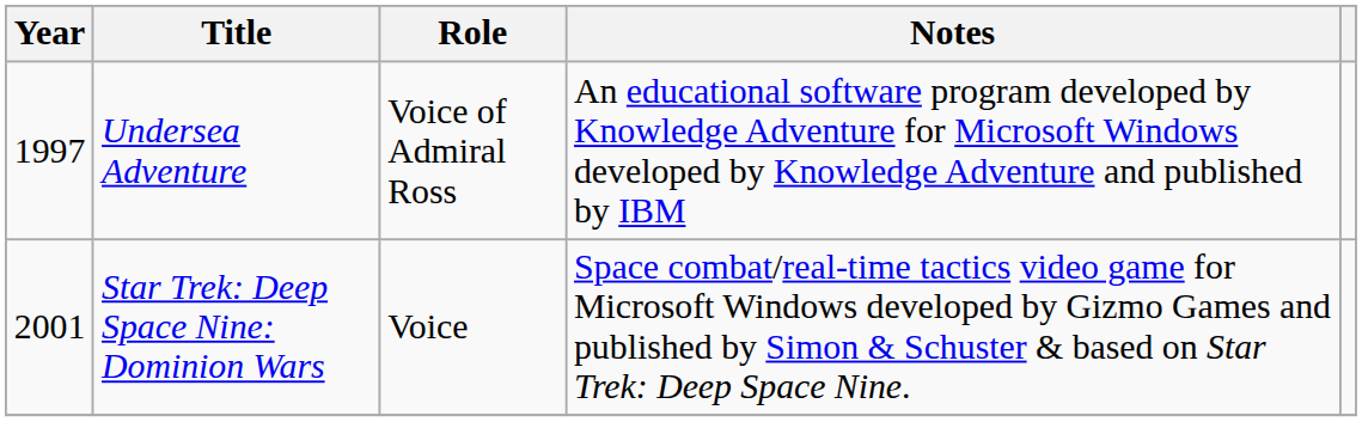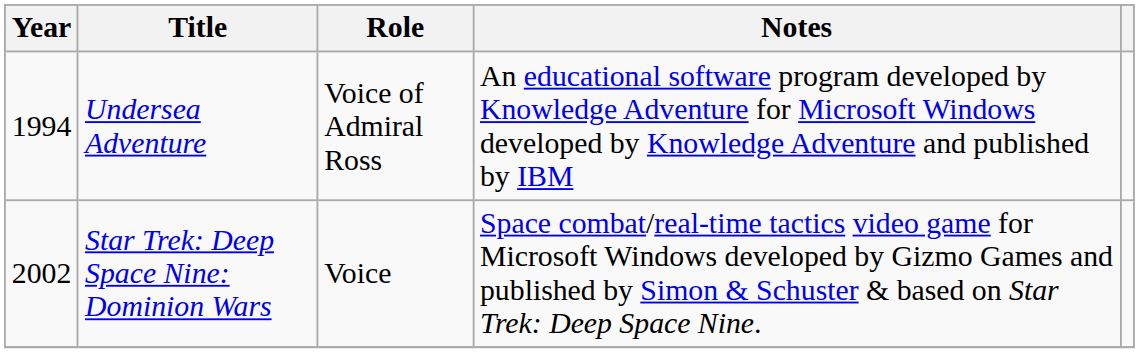 <table class="wikitable sortable">
 <tr>
 <th>Year</th>
 <th>Title</th>
 <th>Role</th>
 <th class="unsortable">Notes</th>
 <th class="unsortable"></th>
 </tr>
 <tr>
-<td>1997</td>
+<td>1994</td>
 <td><em><a href='#'>Undersea Adventure</a></em></td>
 <td>Voice of Admiral Ross</td>
 <td>An <a href='#'>educational software</a> program developed by <a href='#'>Knowledge Adventure</a> for <a href='#'>Microsoft Windows</a> developed by <a href='#'>Knowledge Adventure</a> and published by <a href='#'>IBM</a></td>
 <td></td>
 </tr>
 <tr>
-<td>2001</td>
+<td>2002</td>
 <td><em><a href='#'>Star Trek: Deep Space Nine: Dominion Wars</a></em></td>
 <td>Voice</td>
 <td><a href='#'>Space combat</a>/<a href='#'>real-time tactics</a> <a href='#'>video game</a> for Microsoft Windows developed by Gizmo Games and published by <a href='#'>Simon & Schuster</a> & based on <em>Star Trek: Deep Space Nine</em>.</td>
 <td></td>
 </tr>
 <tr>
 </tr>
 </table>
